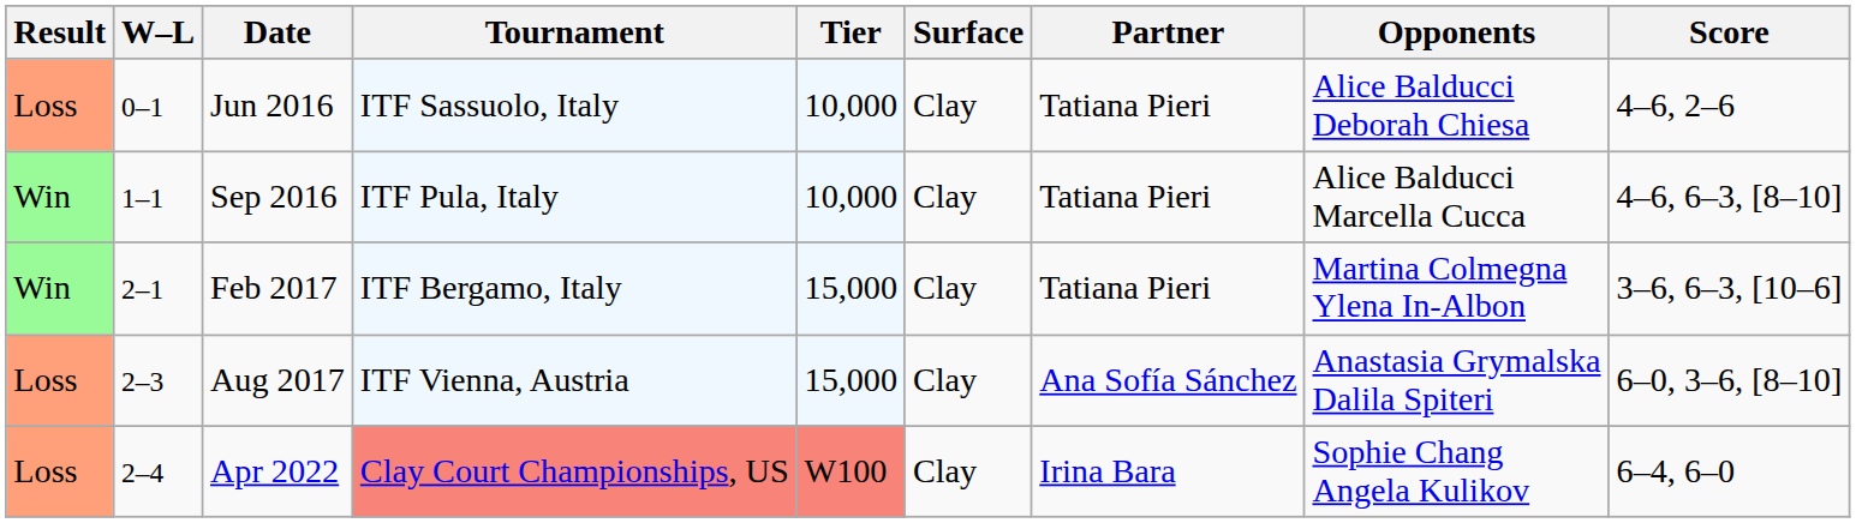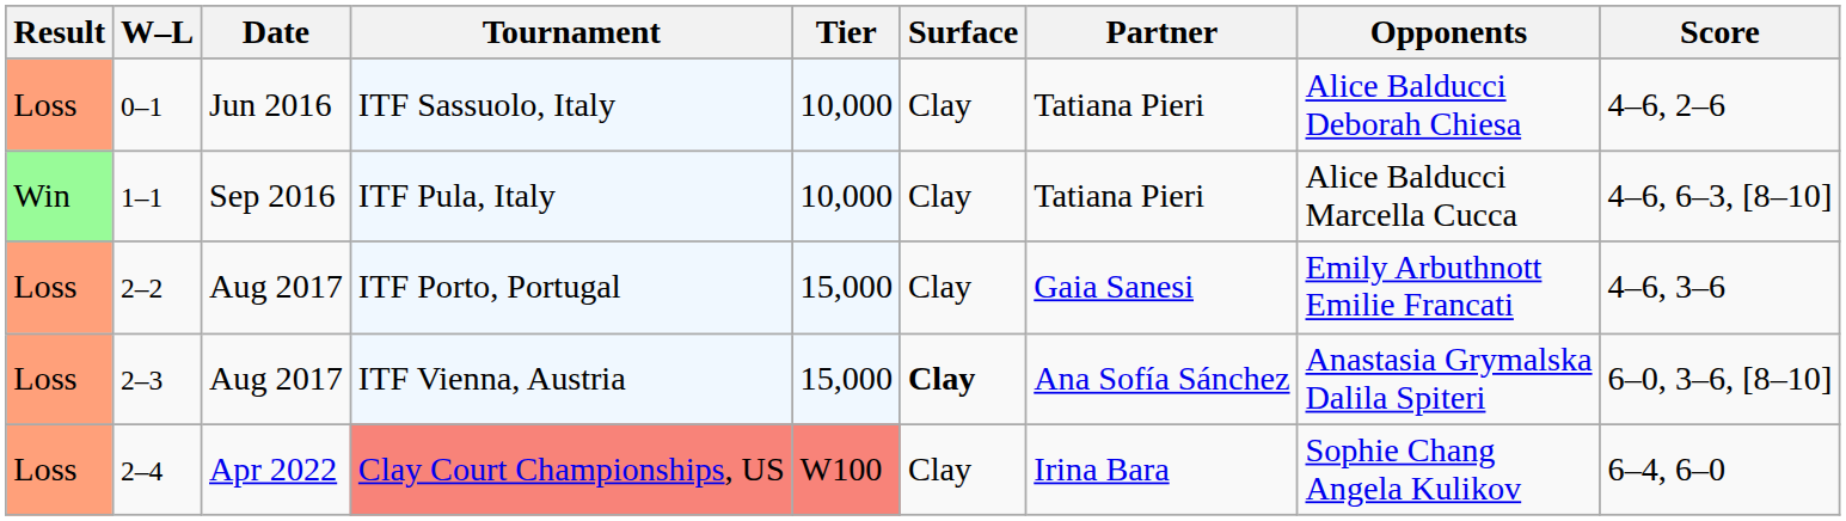 <table class="sortable wikitable">
 <tr>
 <th>Result</th>
 <th class="unsortable">W–L</th>
 <th>Date</th>
 <th>Tournament</th>
 <th>Tier</th>
 <th>Surface</th>
 <th>Partner</th>
 <th>Opponents</th>
 <th class="unsortable">Score</th>
 </tr>
 <tr>
 <td bgcolor=ffa07a>Loss</td>
 <td><small>0–1</small></td>
 <td>Jun 2016</td>
 <td bgcolor=#f0f8ff>ITF Sassuolo, Italy</td>
 <td bgcolor=#f0f8ff>10,000</td>
 <td>Clay</td>
 <td> Tatiana Pieri</td>
 <td> <a href='#'>Alice Balducci</a> <br>  <a href='#'>Deborah Chiesa</a></td>
 <td>4–6, 2–6</td>
 </tr>
 <tr>
 <td bgcolor=98FB98>Win</td>
 <td><small>1–1</small></td>
 <td>Sep 2016</td>
 <td bgcolor=#f0f8ff>ITF Pula, Italy</td>
 <td bgcolor=#f0f8ff>10,000</td>
 <td>Clay</td>
 <td> Tatiana Pieri</td>
 <td> Alice Balducci <br>  Marcella Cucca</td>
 <td>4–6, 6–3, [8–10]</td>
 </tr>
 <tr>
-<td bgcolor=98FB98>Win</td>
-<td><small>2–1</small></td>
-<td>Feb 2017</td>
-<td bgcolor=#f0f8ff>ITF Bergamo, Italy</td>
+<td bgcolor=ffa07a>Loss</td>
+<td><small>2–2</small></td>
+<td>Aug 2017</td>
+<td bgcolor=#f0f8ff>ITF Porto, Portugal</td>
 <td bgcolor=#f0f8ff>15,000</td>
 <td>Clay</td>
-<td> Tatiana Pieri</td>
-<td> <a href='#'>Martina Colmegna</a> <br>  <a href='#'>Ylena In-Albon</a></td>
-<td>3–6, 6–3, [10–6]</td>
+<td> <a href='#'>Gaia Sanesi</a></td>
+<td> <a href='#'>Emily Arbuthnott</a> <br>  <a href='#'>Emilie Francati</a></td>
+<td>4–6, 3–6</td>
 </tr>
 <tr>
 <td bgcolor=ffa07a>Loss</td>
 <td><small>2–3</small></td>
 <td>Aug 2017</td>
 <td bgcolor=#f0f8ff>ITF Vienna, Austria</td>
 <td bgcolor=#f0f8ff>15,000</td>
-<td>Clay</td>
+<td><strong>Clay</strong></td>
 <td> <a href='#'>Ana Sofía Sánchez</a></td>
 <td> <a href='#'>Anastasia Grymalska</a> <br>  <a href='#'>Dalila Spiteri</a></td>
 <td>6–0, 3–6, [8–10]</td>
 </tr>
 <tr>
 <td bgcolor=ffa07a>Loss</td>
 <td><small>2–4</small></td>
 <td><a href='#'>Apr 2022</a></td>
 <td bgcolor=f88379><a href='#'>Clay Court Championships</a>, US</td>
 <td bgcolor=f88379>W100</td>
 <td>Clay</td>
 <td> <a href='#'>Irina Bara</a></td>
 <td> <a href='#'>Sophie Chang</a> <br>  <a href='#'>Angela Kulikov</a></td>
 <td>6–4, 6–0</td>
 </tr>
 </table>
